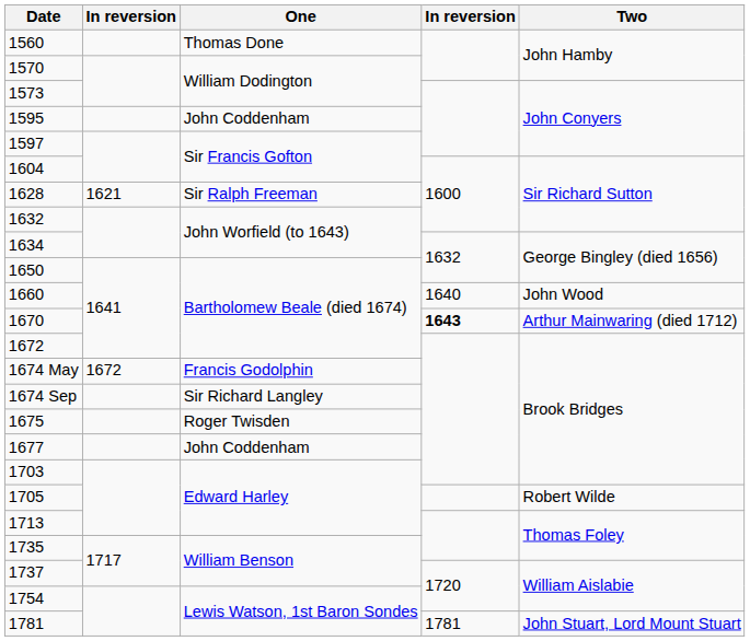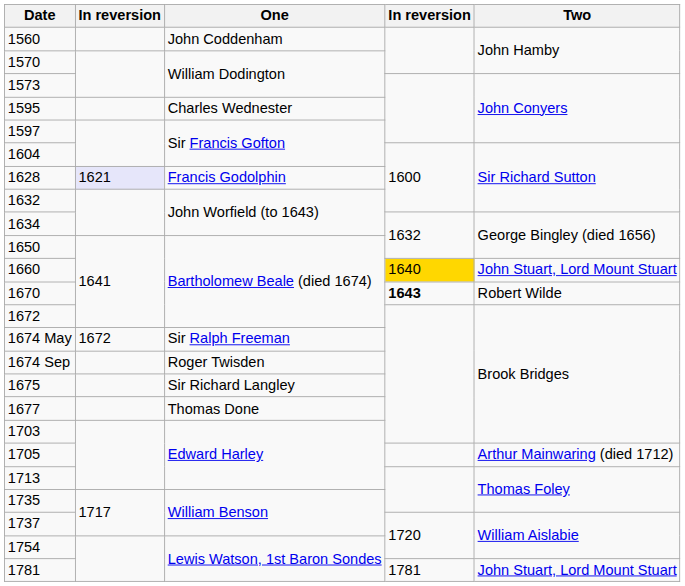 <table class="wikitable">
 <tr>
 <th>Date</th>
 <th>In reversion</th>
 <th>One</th>
 <th>In reversion</th>
 <th>Two</th>
 </tr>
 <tr>
 <td>1560</td>
 <td></td>
-<td>Thomas Done</td>
+<td>John Coddenham</td>
 <td rowspan=2></td>
 <td rowspan=2>John Hamby</td>
 </tr>
 <tr>
 <td>1570</td>
 <td rowspan=2></td>
 <td rowspan=2>William Dodington</td>
 </tr>
 <tr>
 <td>1573</td>
 <td rowspan=3></td>
 <td rowspan=3><a href='#'>John Conyers</a></td>
 </tr>
 <tr>
 <td>1595</td>
 <td></td>
-<td>John Coddenham</td>
+<td>Charles Wednester</td>
 </tr>
 <tr>
 <td>1597</td>
 <td rowspan=2></td>
 <td rowspan=2>Sir <a href='#'>Francis Gofton</a></td>
 </tr>
 <tr>
 <td>1604</td>
 <td rowspan=3>1600</td>
 <td rowspan=3><a href='#'>Sir Richard Sutton</a></td>
 </tr>
 <tr>
 <td>1628</td>
-<td>1621</td>
-<td>Sir <a href='#'>Ralph Freeman</a></td>
+<td style="background: lavender;">1621</td>
+<td><a href='#'>Francis Godolphin</a></td>
 </tr>
 <tr>
 <td>1632</td>
 <td rowspan=2></td>
 <td rowspan=2>John Worfield (to 1643)</td>
 </tr>
 <tr>
 <td>1634</td>
 <td rowspan=2>1632</td>
 <td rowspan=2>George Bingley (died 1656)</td>
 </tr>
 <tr>
 <td>1650</td>
 <td rowspan=4>1641</td>
 <td rowspan=4><a href='#'>Bartholomew Beale</a> (died 1674)</td>
 </tr>
 <tr>
 <td>1660</td>
-<td>1640</td>
-<td>John Wood</td>
+<td style="background: gold;">1640</td>
+<td><a href='#'>John Stuart, Lord Mount Stuart</a></td>
 </tr>
 <tr>
 <td>1670</td>
 <td><strong>1643</strong></td>
-<td><a href='#'>Arthur Mainwaring</a> (died 1712)</td>
+<td>Robert Wilde</td>
 </tr>
 <tr>
 <td>1672</td>
 <td rowspan=6></td>
 <td rowspan=6>Brook Bridges</td>
 </tr>
 <tr>
 <td>1674 May</td>
 <td>1672</td>
-<td><a href='#'>Francis Godolphin</a></td>
+<td>Sir <a href='#'>Ralph Freeman</a></td>
 </tr>
 <tr>
 <td>1674 Sep</td>
 <td></td>
-<td>Sir Richard Langley</td>
+<td>Roger Twisden</td>
 </tr>
 <tr>
 <td>1675</td>
 <td></td>
-<td>Roger Twisden</td>
+<td>Sir Richard Langley</td>
 </tr>
 <tr>
 <td>1677</td>
 <td></td>
-<td>John Coddenham</td>
+<td>Thomas Done</td>
 </tr>
 <tr>
 <td>1703</td>
 <td rowspan=3></td>
 <td rowspan=3><a href='#'>Edward Harley</a></td>
 </tr>
 <tr>
 <td>1705</td>
 <td></td>
-<td>Robert Wilde</td>
+<td><a href='#'>Arthur Mainwaring</a> (died 1712)</td>
 </tr>
 <tr>
 <td>1713</td>
 <td rowspan=2></td>
 <td rowspan=2><a href='#'>Thomas Foley</a></td>
 </tr>
 <tr>
 <td>1735</td>
 <td rowspan=2>1717</td>
 <td rowspan=2><a href='#'>William Benson</a></td>
 </tr>
 <tr>
 <td>1737</td>
 <td rowspan=2>1720</td>
 <td rowspan=2><a href='#'>William Aislabie</a></td>
 </tr>
 <tr>
 <td>1754</td>
 <td rowspan=2></td>
 <td rowspan=2><a href='#'>Lewis Watson, 1st Baron Sondes</a></td>
 </tr>
 <tr>
 <td>1781</td>
 <td>1781</td>
 <td><a href='#'>John Stuart, Lord Mount Stuart</a></td>
 </tr>
 </table>
